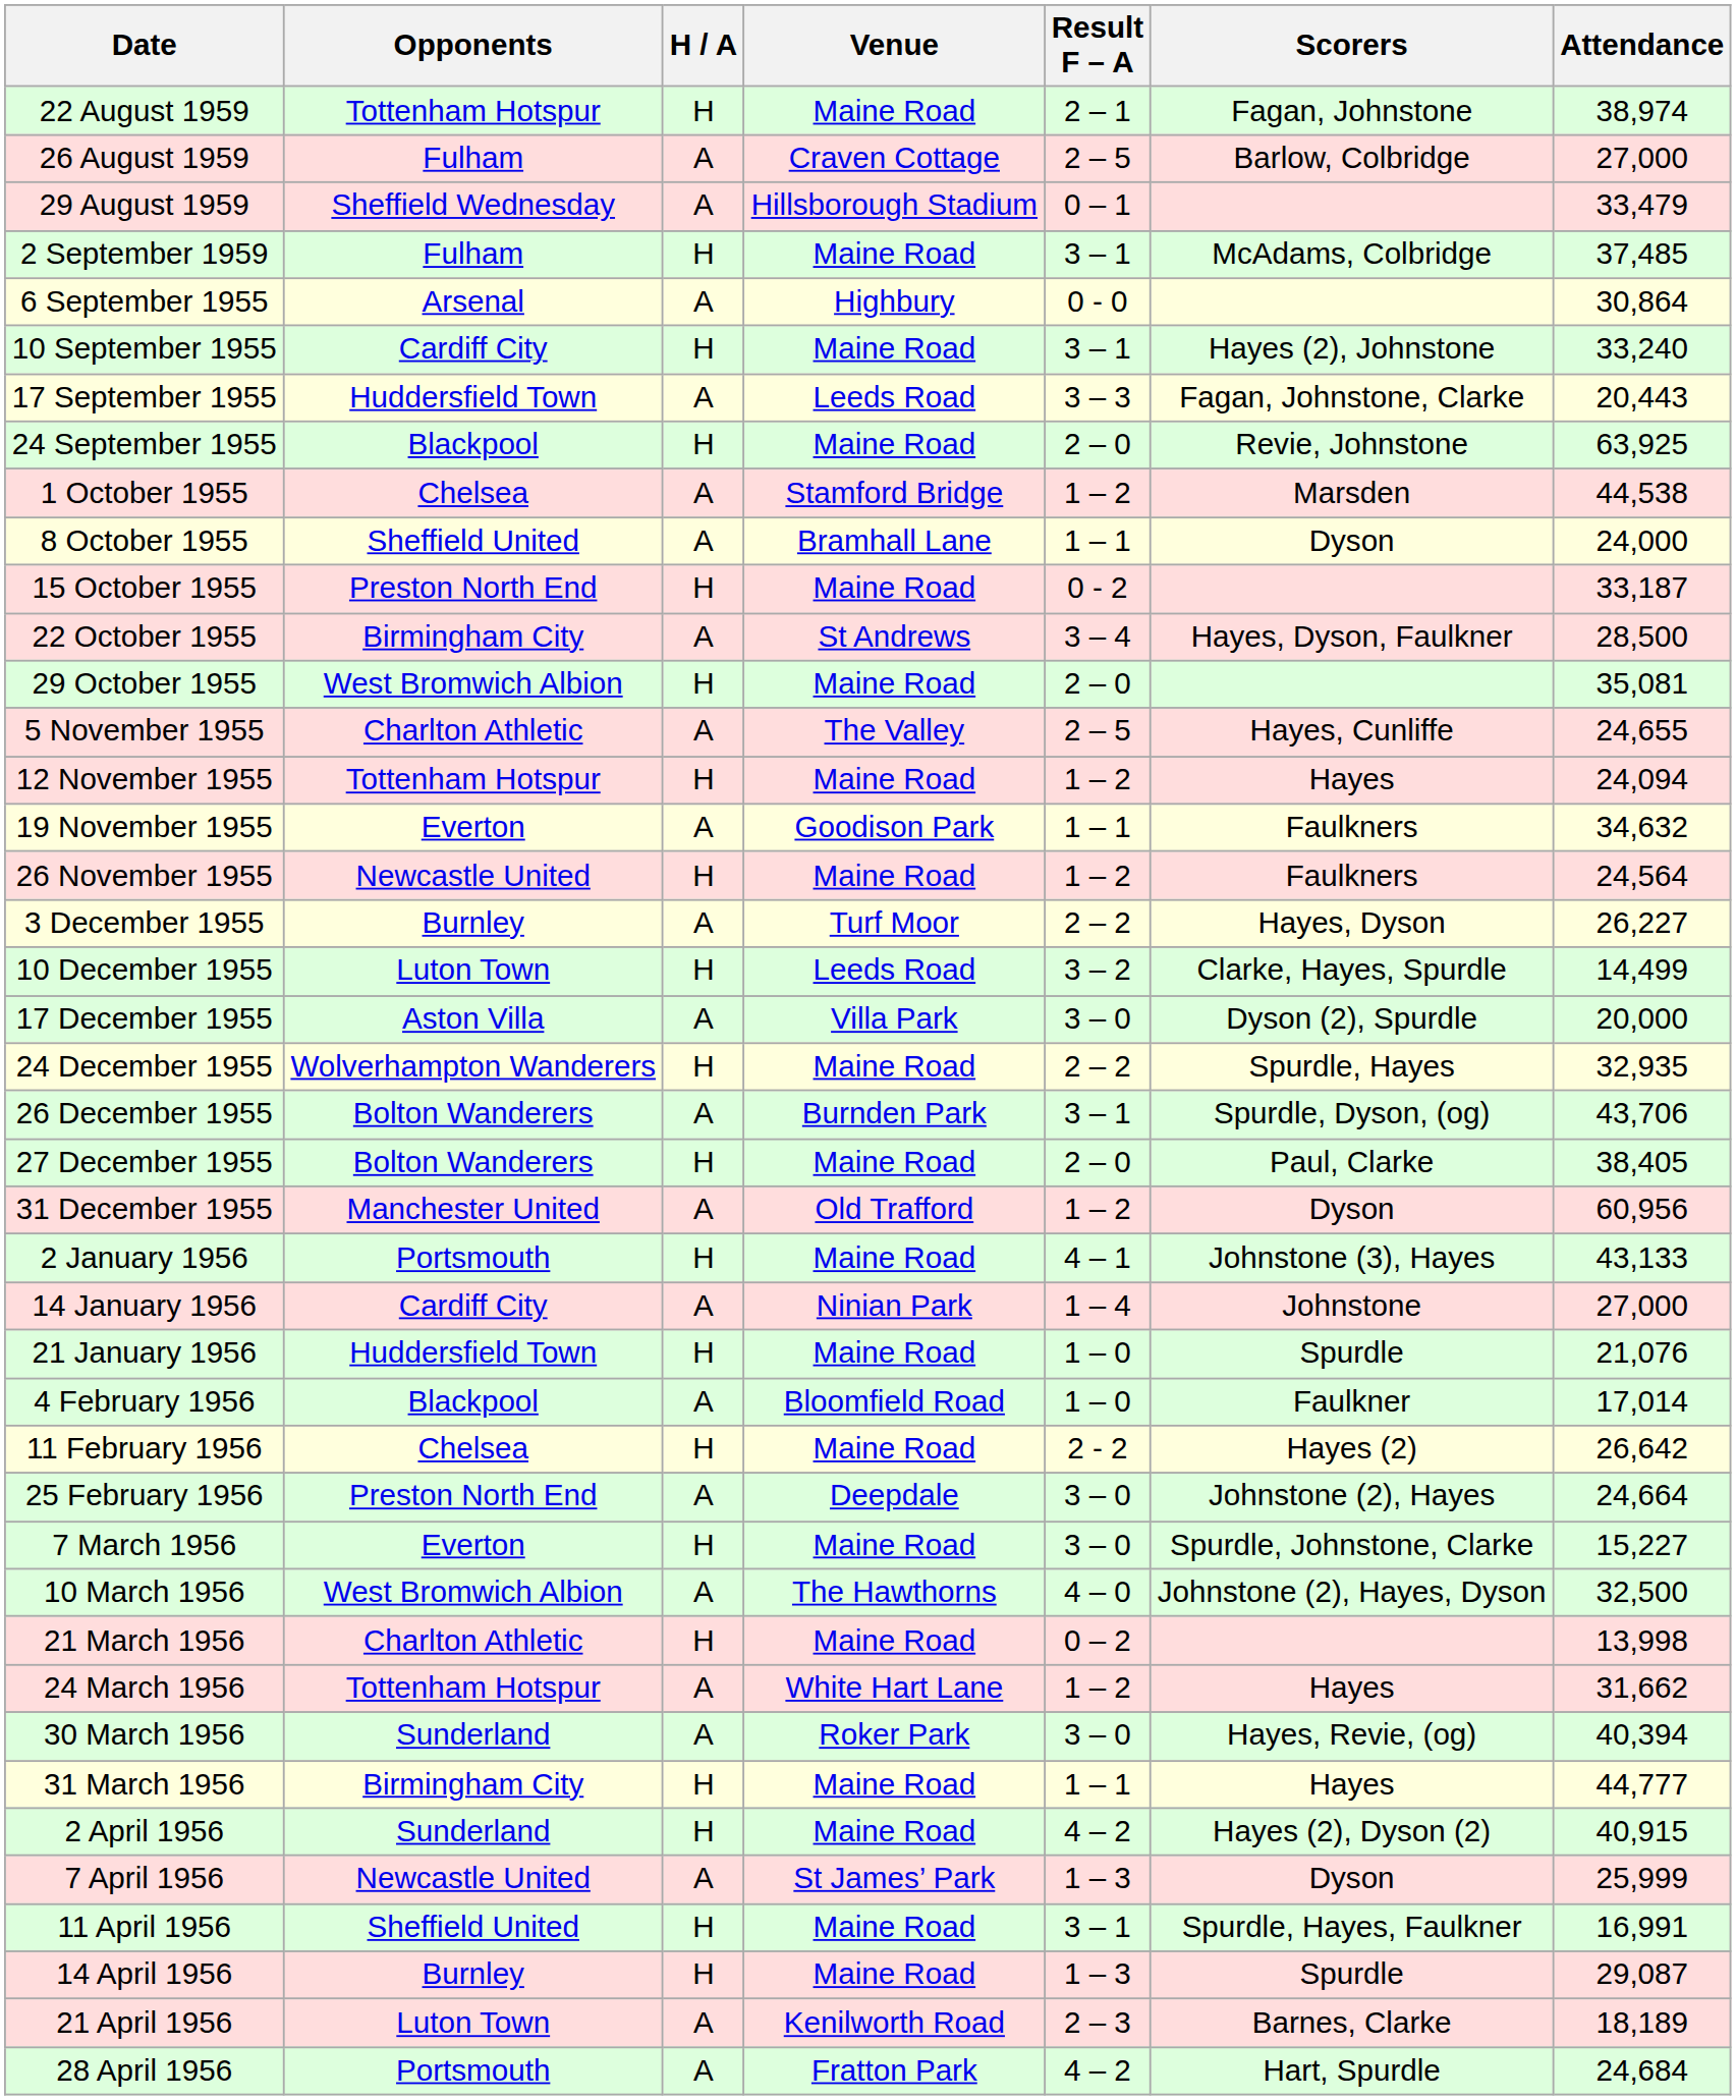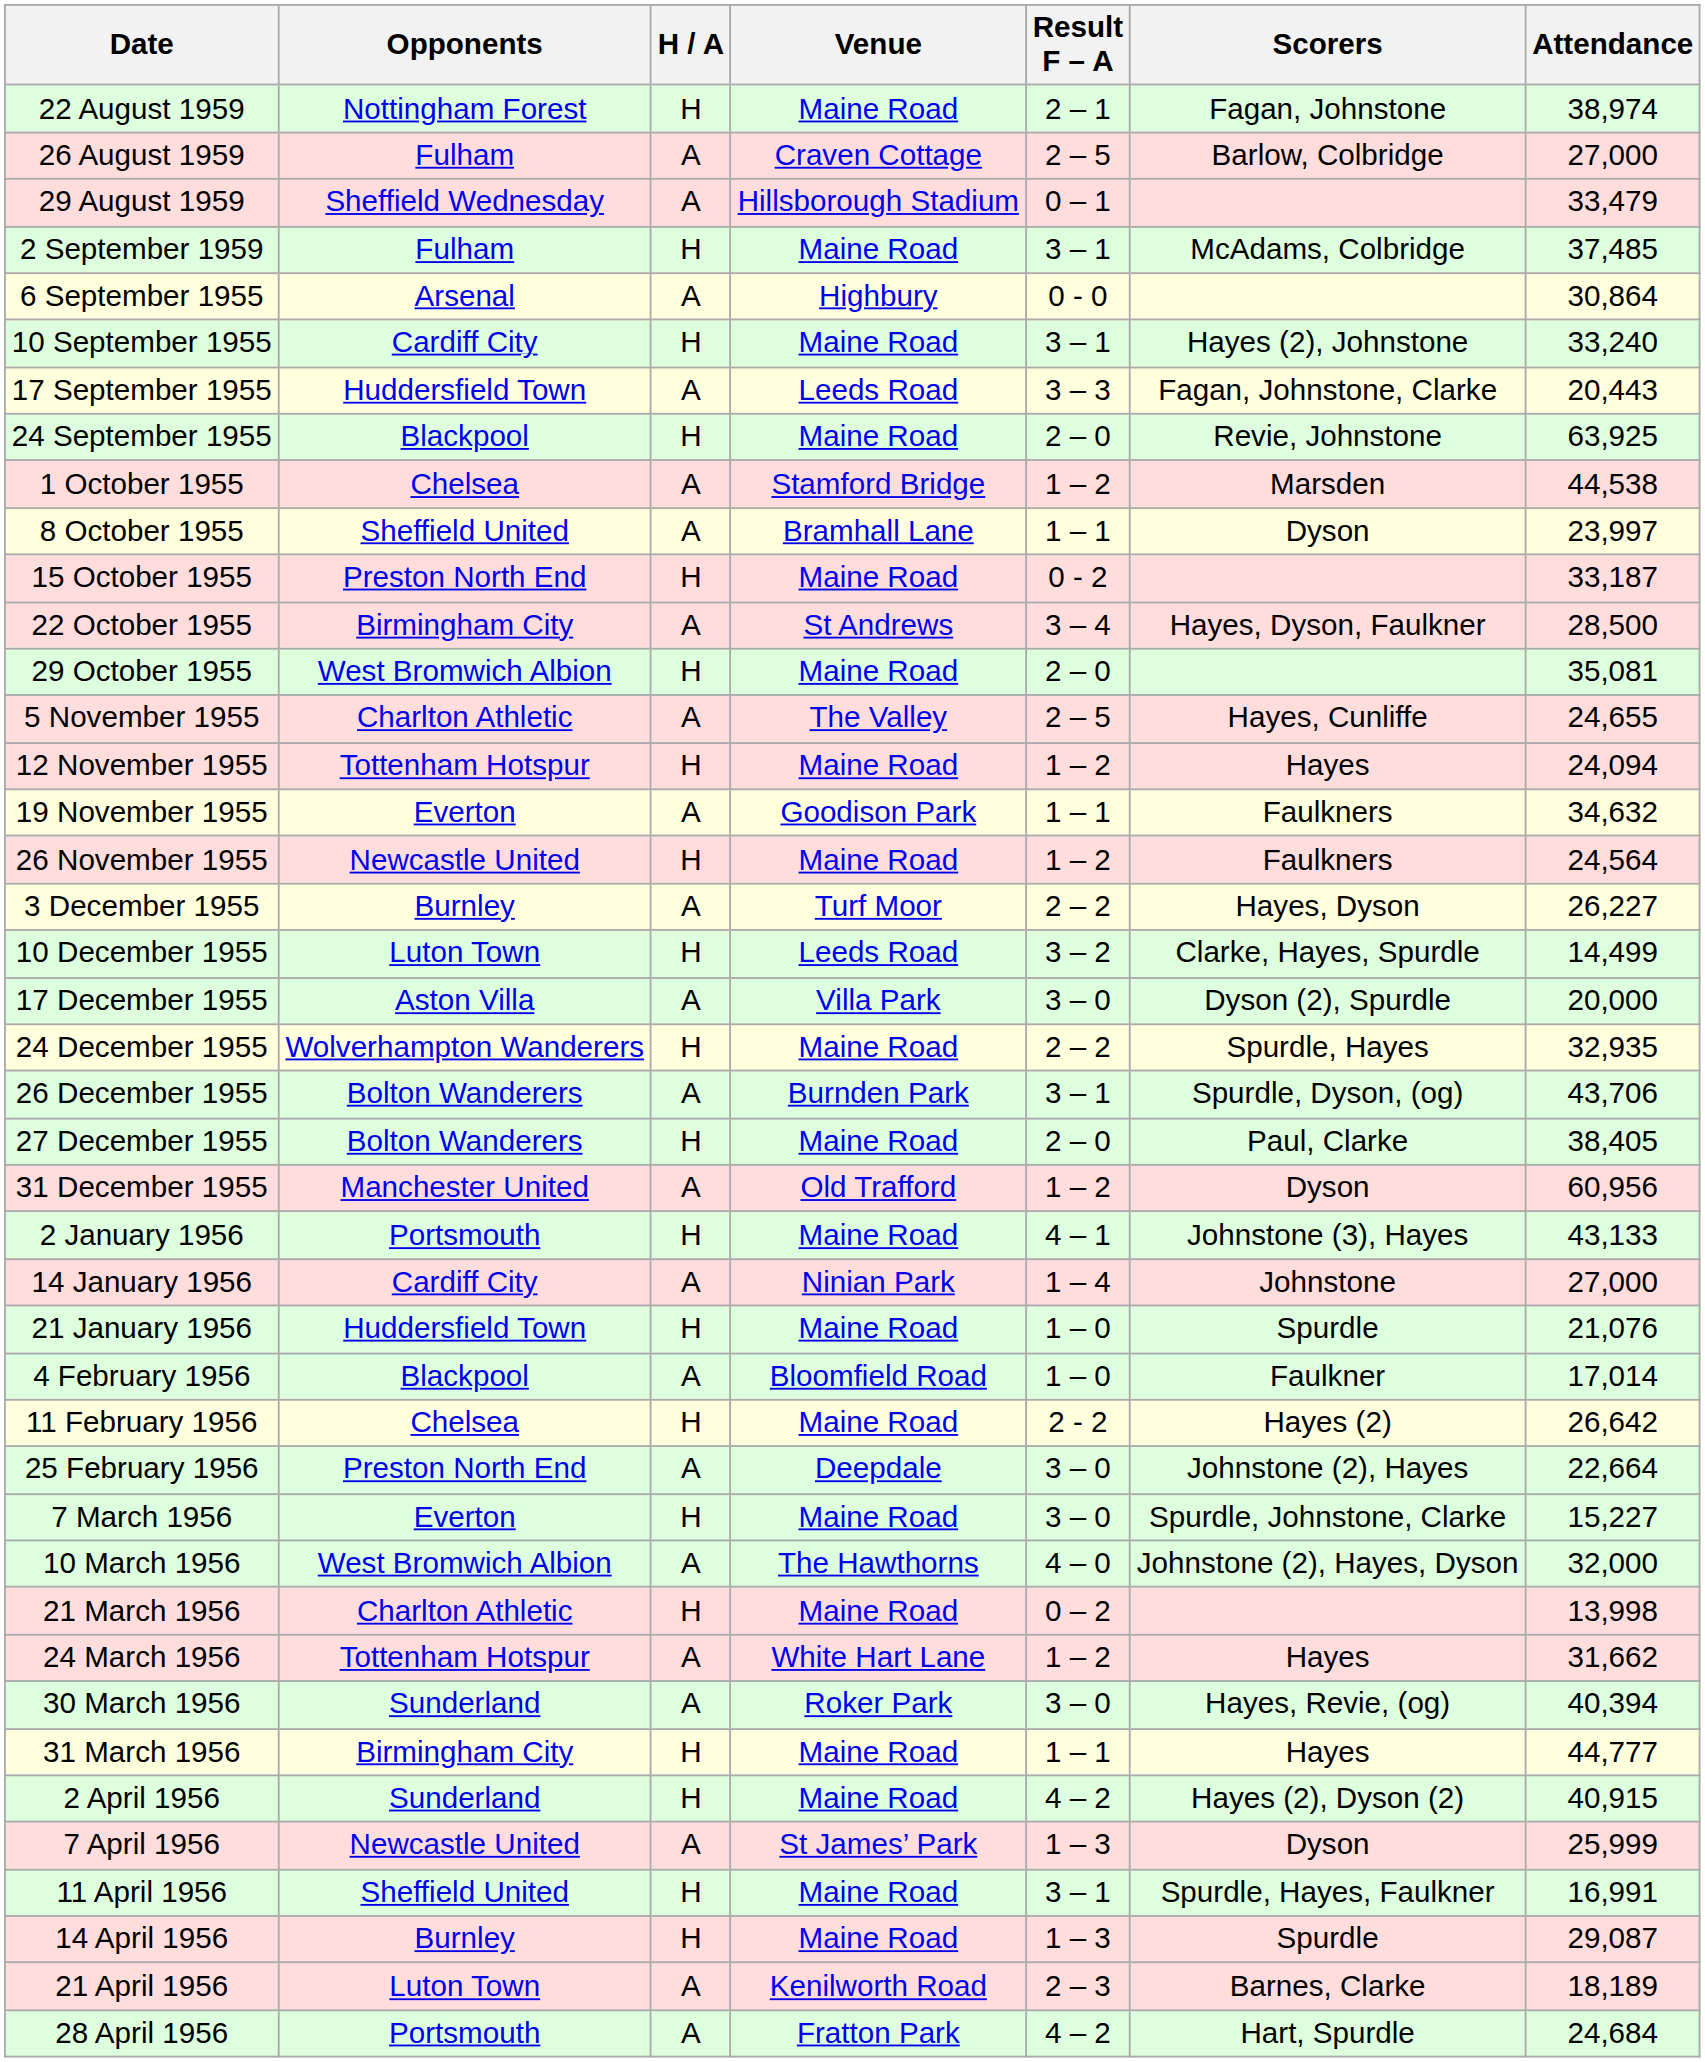 <table class="wikitable" style="text-align:center">
 <tr>
 <th>Date</th>
 <th>Opponents</th>
 <th>H / A</th>
 <th>Venue</th>
 <th>Result<br>F – A</th>
 <th>Scorers</th>
 <th>Attendance</th>
 </tr>
 <tr bgcolor="#ddffdd">
 <td>22 August 1959</td>
-<td><a href='#'>Tottenham Hotspur</a></td>
+<td><a href='#'>Nottingham Forest</a></td>
 <td>H</td>
 <td><a href='#'>Maine Road</a></td>
 <td>2 – 1</td>
 <td>Fagan, Johnstone</td>
 <td>38,974</td>
 </tr>
 <tr bgcolor="#ffdddd">
 <td>26 August 1959</td>
 <td><a href='#'>Fulham</a></td>
 <td>A</td>
 <td><a href='#'>Craven Cottage</a></td>
 <td>2 – 5</td>
 <td>Barlow, Colbridge</td>
 <td>27,000</td>
 </tr>
 <tr bgcolor="#ffdddd">
 <td>29 August 1959</td>
 <td><a href='#'>Sheffield Wednesday</a></td>
 <td>A</td>
 <td><a href='#'>Hillsborough Stadium</a></td>
 <td>0 – 1</td>
 <td></td>
 <td>33,479</td>
 </tr>
 <tr bgcolor="#ddffdd">
 <td>2 September 1959</td>
 <td><a href='#'>Fulham</a></td>
 <td>H</td>
 <td><a href='#'>Maine Road</a></td>
 <td>3 – 1</td>
 <td>McAdams, Colbridge</td>
 <td>37,485</td>
 </tr>
 <tr bgcolor="#ffffdd">
 <td>6 September 1955</td>
 <td><a href='#'>Arsenal</a></td>
 <td>A</td>
 <td><a href='#'>Highbury</a></td>
 <td>0 - 0</td>
 <td></td>
 <td>30,864</td>
 </tr>
 <tr bgcolor="#ddffdd">
 <td>10 September 1955</td>
 <td><a href='#'>Cardiff City</a></td>
 <td>H</td>
 <td><a href='#'>Maine Road</a></td>
 <td>3 – 1</td>
 <td>Hayes (2), Johnstone</td>
 <td>33,240</td>
 </tr>
 <tr bgcolor="#ffffdd">
 <td>17 September 1955</td>
 <td><a href='#'>Huddersfield Town</a></td>
 <td>A</td>
 <td><a href='#'>Leeds Road</a></td>
 <td>3 – 3</td>
 <td>Fagan, Johnstone, Clarke</td>
 <td>20,443</td>
 </tr>
 <tr bgcolor="#ddffdd">
 <td>24 September 1955</td>
 <td><a href='#'>Blackpool</a></td>
 <td>H</td>
 <td><a href='#'>Maine Road</a></td>
 <td>2 – 0</td>
 <td>Revie, Johnstone</td>
 <td>63,925</td>
 </tr>
 <tr bgcolor="#ffdddd">
 <td>1 October 1955</td>
 <td><a href='#'>Chelsea</a></td>
 <td>A</td>
 <td><a href='#'>Stamford Bridge</a></td>
 <td>1 – 2</td>
 <td>Marsden</td>
 <td>44,538</td>
 </tr>
 <tr bgcolor="#ffffdd">
 <td>8 October 1955</td>
 <td><a href='#'>Sheffield United</a></td>
 <td>A</td>
 <td><a href='#'>Bramhall Lane</a></td>
 <td>1 – 1</td>
 <td>Dyson</td>
-<td>24,000</td>
+<td>23,997</td>
 </tr>
 <tr bgcolor="#ffdddd">
 <td>15 October 1955</td>
 <td><a href='#'>Preston North End </a></td>
 <td>H</td>
 <td><a href='#'>Maine Road</a></td>
 <td>0 - 2</td>
 <td></td>
 <td>33,187</td>
 </tr>
 <tr bgcolor="#ffdddd">
 <td>22 October 1955</td>
 <td><a href='#'>Birmingham City</a></td>
 <td>A</td>
 <td><a href='#'>St Andrews</a></td>
 <td>3 – 4</td>
 <td>Hayes, Dyson, Faulkner</td>
 <td>28,500</td>
 </tr>
 <tr bgcolor="#ddffdd">
 <td>29 October 1955</td>
 <td><a href='#'>West Bromwich Albion</a></td>
 <td>H</td>
 <td><a href='#'>Maine Road</a></td>
 <td>2 – 0</td>
 <td></td>
 <td>35,081</td>
 </tr>
 <tr bgcolor="#ffdddd">
 <td>5 November 1955</td>
 <td><a href='#'>Charlton Athletic</a></td>
 <td>A</td>
 <td><a href='#'>The Valley</a></td>
 <td>2 – 5</td>
 <td>Hayes, Cunliffe</td>
 <td>24,655</td>
 </tr>
 <tr bgcolor="#ffdddd">
 <td>12 November 1955</td>
 <td><a href='#'>Tottenham Hotspur</a></td>
 <td>H</td>
 <td><a href='#'>Maine Road</a></td>
 <td>1 – 2</td>
 <td>Hayes</td>
 <td>24,094</td>
 </tr>
 <tr bgcolor="#ffffdd">
 <td>19 November 1955</td>
 <td><a href='#'>Everton</a></td>
 <td>A</td>
 <td><a href='#'>Goodison Park</a></td>
 <td>1 – 1</td>
 <td>Faulkners</td>
 <td>34,632</td>
 </tr>
 <tr bgcolor="#ffdddd">
 <td>26 November 1955</td>
 <td><a href='#'>Newcastle United</a></td>
 <td>H</td>
 <td><a href='#'>Maine Road</a></td>
 <td>1 – 2</td>
 <td>Faulkners</td>
 <td>24,564</td>
 </tr>
 <tr bgcolor="#ffffdd">
 <td>3 December 1955</td>
 <td><a href='#'>Burnley</a></td>
 <td>A</td>
 <td><a href='#'>Turf Moor</a></td>
 <td>2 – 2</td>
 <td>Hayes, Dyson</td>
 <td>26,227</td>
 </tr>
 <tr bgcolor="#ddffdd">
 <td>10 December 1955</td>
 <td><a href='#'>Luton Town</a></td>
 <td>H</td>
 <td><a href='#'>Leeds Road</a></td>
 <td>3 – 2</td>
 <td>Clarke, Hayes, Spurdle</td>
 <td>14,499</td>
 </tr>
 <tr bgcolor="#ddffdd">
 <td>17 December 1955</td>
 <td><a href='#'>Aston Villa</a></td>
 <td>A</td>
 <td><a href='#'>Villa Park</a></td>
 <td>3 – 0</td>
 <td>Dyson (2), Spurdle</td>
 <td>20,000</td>
 </tr>
 <tr bgcolor="#ffffdd">
 <td>24 December 1955</td>
 <td><a href='#'>Wolverhampton Wanderers</a></td>
 <td>H</td>
 <td><a href='#'>Maine Road</a></td>
 <td>2 – 2</td>
 <td>Spurdle, Hayes</td>
 <td>32,935</td>
 </tr>
 <tr bgcolor="#ddffdd">
 <td>26 December 1955</td>
 <td><a href='#'>Bolton Wanderers</a></td>
 <td>A</td>
 <td><a href='#'>Burnden Park</a></td>
 <td>3 – 1</td>
 <td>Spurdle, Dyson, (og)</td>
 <td>43,706</td>
 </tr>
 <tr bgcolor="#ddffdd">
 <td>27 December 1955</td>
 <td><a href='#'>Bolton Wanderers</a></td>
 <td>H</td>
 <td><a href='#'>Maine Road</a></td>
 <td>2 – 0</td>
 <td>Paul, Clarke</td>
 <td>38,405</td>
 </tr>
 <tr bgcolor="#ffdddd">
 <td>31 December 1955</td>
 <td><a href='#'>Manchester United</a></td>
 <td>A</td>
 <td><a href='#'>Old Trafford</a></td>
 <td>1 – 2</td>
 <td>Dyson</td>
 <td>60,956</td>
 </tr>
 <tr bgcolor="#ddffdd">
 <td>2 January 1956</td>
 <td><a href='#'>Portsmouth</a></td>
 <td>H</td>
 <td><a href='#'>Maine Road</a></td>
 <td>4 – 1</td>
 <td>Johnstone (3), Hayes</td>
 <td>43,133</td>
 </tr>
 <tr bgcolor="#ffdddd">
 <td>14 January 1956</td>
 <td><a href='#'>Cardiff City</a></td>
 <td>A</td>
 <td><a href='#'>Ninian Park</a></td>
 <td>1 – 4</td>
 <td>Johnstone</td>
 <td>27,000</td>
 </tr>
 <tr bgcolor="#ddffdd">
 <td>21 January 1956</td>
 <td><a href='#'>Huddersfield Town</a></td>
 <td>H</td>
 <td><a href='#'>Maine Road</a></td>
 <td>1 – 0</td>
 <td>Spurdle</td>
 <td>21,076</td>
 </tr>
 <tr bgcolor="#ddffdd">
 <td>4 February 1956</td>
 <td><a href='#'>Blackpool</a></td>
 <td>A</td>
 <td><a href='#'>Bloomfield Road</a></td>
 <td>1 – 0</td>
 <td>Faulkner</td>
 <td>17,014</td>
 </tr>
 <tr bgcolor="#ffffdd">
 <td>11 February 1956</td>
 <td><a href='#'>Chelsea</a></td>
 <td>H</td>
 <td><a href='#'>Maine Road</a></td>
 <td>2 - 2</td>
 <td>Hayes (2)</td>
 <td>26,642</td>
 </tr>
 <tr bgcolor="#ddffdd">
 <td>25 February 1956</td>
 <td><a href='#'>Preston North End</a></td>
 <td>A</td>
 <td><a href='#'>Deepdale</a></td>
 <td>3 – 0</td>
 <td>Johnstone (2), Hayes</td>
-<td>24,664</td>
+<td>22,664</td>
 </tr>
 <tr bgcolor="#ddffdd">
 <td>7 March 1956</td>
 <td><a href='#'>Everton</a></td>
 <td>H</td>
 <td><a href='#'>Maine Road</a></td>
 <td>3 – 0</td>
 <td>Spurdle, Johnstone, Clarke</td>
 <td>15,227</td>
 </tr>
 <tr bgcolor="#ddffdd">
 <td>10 March 1956</td>
 <td><a href='#'>West Bromwich Albion</a></td>
 <td>A</td>
 <td><a href='#'>The Hawthorns</a></td>
 <td>4 – 0</td>
 <td>Johnstone (2), Hayes, Dyson</td>
-<td>32,500</td>
+<td>32,000</td>
 </tr>
 <tr bgcolor="#ffdddd">
 <td>21 March 1956</td>
 <td><a href='#'>Charlton Athletic</a></td>
 <td>H</td>
 <td><a href='#'>Maine Road</a></td>
 <td>0 – 2</td>
 <td></td>
 <td>13,998</td>
 </tr>
 <tr bgcolor="#ffdddd">
 <td>24 March 1956</td>
 <td><a href='#'>Tottenham Hotspur</a></td>
 <td>A</td>
 <td><a href='#'>White Hart Lane</a></td>
 <td>1 – 2</td>
 <td>Hayes</td>
 <td>31,662</td>
 </tr>
 <tr bgcolor="#ddffdd">
 <td>30 March 1956</td>
 <td><a href='#'>Sunderland</a></td>
 <td>A</td>
 <td><a href='#'>Roker Park</a></td>
 <td>3 – 0</td>
 <td>Hayes, Revie, (og)</td>
 <td>40,394</td>
 </tr>
 <tr bgcolor="#ffffdd">
 <td>31 March 1956</td>
 <td><a href='#'>Birmingham City</a></td>
 <td>H</td>
 <td><a href='#'>Maine Road</a></td>
 <td>1 – 1</td>
 <td>Hayes</td>
 <td>44,777</td>
 </tr>
 <tr bgcolor="#ddffdd">
 <td>2 April 1956</td>
 <td><a href='#'>Sunderland</a></td>
 <td>H</td>
 <td><a href='#'>Maine Road</a></td>
 <td>4 – 2</td>
 <td>Hayes (2), Dyson (2)</td>
 <td>40,915</td>
 </tr>
 <tr bgcolor="#ffdddd">
 <td>7 April 1956</td>
 <td><a href='#'>Newcastle United</a></td>
 <td>A</td>
 <td><a href='#'>St James’ Park</a></td>
 <td>1 – 3</td>
 <td>Dyson</td>
 <td>25,999</td>
 </tr>
 <tr bgcolor="#ddffdd">
 <td>11 April 1956</td>
 <td><a href='#'>Sheffield United</a></td>
 <td>H</td>
 <td><a href='#'>Maine Road</a></td>
 <td>3 – 1</td>
 <td>Spurdle, Hayes, Faulkner</td>
 <td>16,991</td>
 </tr>
 <tr bgcolor="#ffdddd">
 <td>14 April 1956</td>
 <td><a href='#'>Burnley</a></td>
 <td>H</td>
 <td><a href='#'>Maine Road</a></td>
 <td>1 – 3</td>
 <td>Spurdle</td>
 <td>29,087</td>
 </tr>
 <tr bgcolor="#ffdddd">
 <td>21 April 1956</td>
 <td><a href='#'>Luton Town</a></td>
 <td>A</td>
 <td><a href='#'>Kenilworth Road</a></td>
 <td>2 – 3</td>
 <td>Barnes, Clarke</td>
 <td>18,189</td>
 </tr>
 <tr bgcolor="#ddffdd">
 <td>28 April 1956</td>
 <td><a href='#'>Portsmouth</a></td>
 <td>A</td>
 <td><a href='#'>Fratton Park</a></td>
 <td>4 – 2</td>
 <td>Hart, Spurdle</td>
 <td>24,684</td>
 </tr>
 </table>
